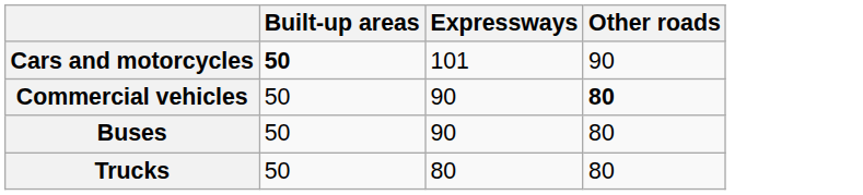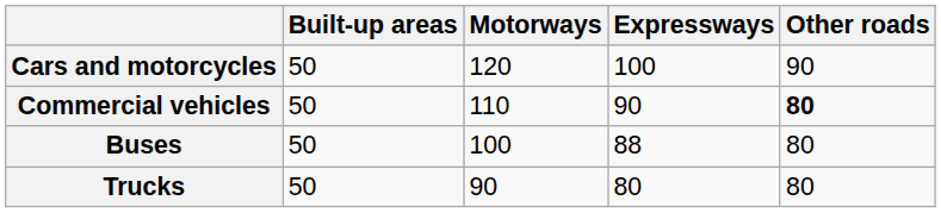 <table class="wikitable">
 <tr>
 <th></th>
 <th>Built-up areas</th>
+<th>Motorways</th>
 <th>Expressways</th>
 <th>Other roads</th>
 </tr>
 <tr>
 <th>Cars and motorcycles</th>
-<td><strong>50</strong></td>
-<td>101</td>
+<td>50</td>
+<td>120</td>
+<td>100</td>
 <td>90</td>
 </tr>
 <tr>
 <th>Commercial vehicles</th>
 <td>50</td>
+<td>110</td>
 <td>90</td>
 <td><strong>80</strong></td>
 </tr>
 <tr>
 <th>Buses</th>
 <td>50</td>
-<td>90</td>
+<td>100</td>
+<td>88</td>
 <td>80</td>
 </tr>
 <tr>
 <th>Trucks</th>
 <td>50</td>
+<td>90</td>
 <td>80</td>
 <td>80</td>
 </tr>
 </table>
